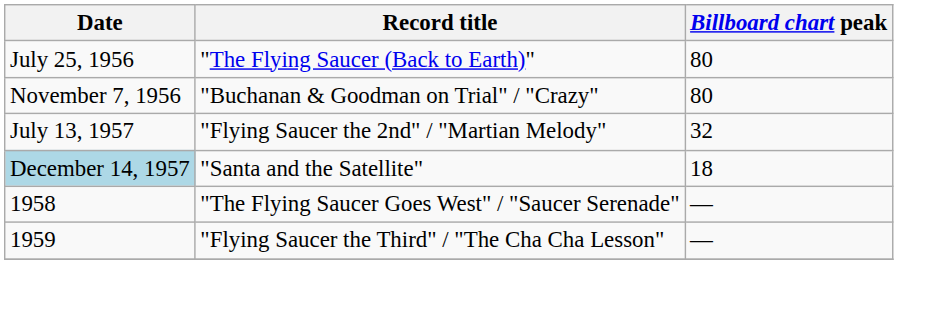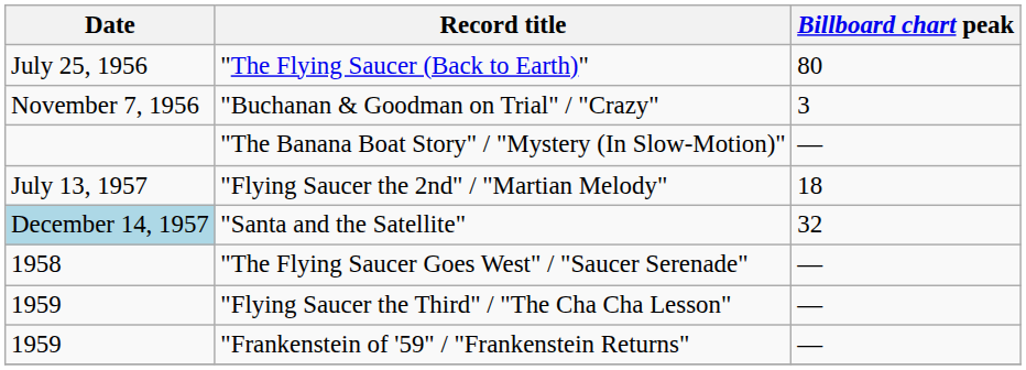 <table class="wikitable">
 <tr>
 <th>Date</th>
 <th>Record title</th>
 <th><em><a href='#'>Billboard chart</a></em> peak</th>
 </tr>
 <tr>
 <td>July 25, 1956</td>
 <td>"<a href='#'>The Flying Saucer (Back to Earth)</a>"</td>
 <td>80</td>
 </tr>
 <tr>
 <td>November 7, 1956</td>
 <td>"Buchanan & Goodman on Trial" / "Crazy"</td>
-<td>80</td>
+<td>3</td>
+</tr>
+<tr>
+<td></td>
+<td>"The Banana Boat Story" / "Mystery (In Slow-Motion)"</td>
+<td>—</td>
 </tr>
 <tr>
 <td>July 13, 1957</td>
 <td>"Flying Saucer the 2nd" / "Martian Melody"</td>
-<td>32</td>
+<td>18</td>
 </tr>
 <tr>
 <td style="background: lightblue;">December 14, 1957</td>
 <td>"Santa and the Satellite"</td>
-<td>18</td>
+<td>32</td>
 </tr>
 <tr>
 <td>1958</td>
 <td>"The Flying Saucer Goes West" / "Saucer Serenade"</td>
 <td>—</td>
 </tr>
 <tr>
 <td>1959</td>
 <td>"Flying Saucer the Third" / "The Cha Cha Lesson"</td>
 <td>—</td>
 </tr>
 <tr>
+<td>1959</td>
+<td>"Frankenstein of '59" / "Frankenstein Returns"</td>
+<td>—</td>
+</tr>
+<tr>
 </tr>
 </table>
